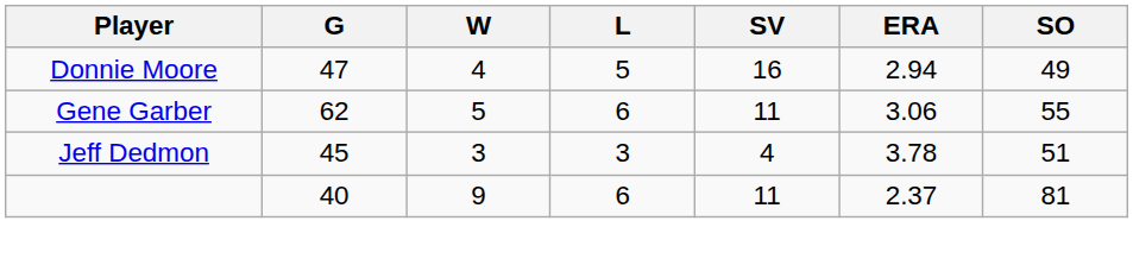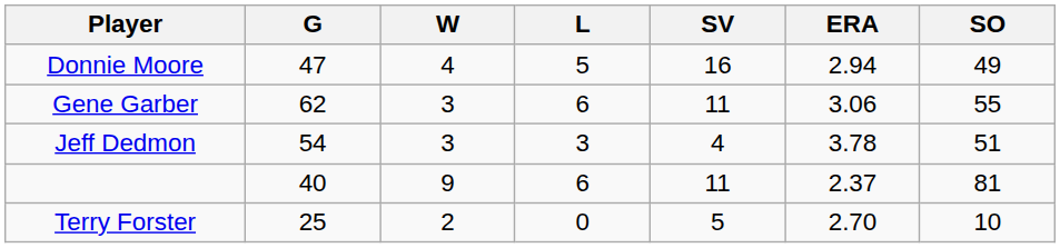 <table class="wikitable sortable">
 <tr>
 <th bgcolor="#DDDDFF" width="16%">Player</th>
 <th bgcolor="#DDDDFF" width="9%">G</th>
 <th bgcolor="#DDDDFF" width="9%">W</th>
 <th bgcolor="#DDDDFF" width="9%">L</th>
 <th bgcolor="#DDDDFF" width="9%">SV</th>
 <th bgcolor="#DDDDFF" width="9%">ERA</th>
 <th bgcolor="#DDDDFF" width="9%">SO</th>
 </tr>
 <tr align="center">
 <td><a href='#'>Donnie Moore</a></td>
 <td>47</td>
 <td>4</td>
 <td>5</td>
 <td>16</td>
 <td>2.94</td>
 <td>49</td>
 </tr>
 <tr align=center>
 <td><a href='#'>Gene Garber</a></td>
 <td>62</td>
-<td>5</td>
+<td>3</td>
 <td>6</td>
 <td>11</td>
 <td>3.06</td>
 <td>55</td>
 </tr>
 <tr align=center>
 <td><a href='#'>Jeff Dedmon</a></td>
-<td>45</td>
+<td>54</td>
 <td>3</td>
 <td>3</td>
 <td>4</td>
 <td>3.78</td>
 <td>51</td>
 </tr>
 <tr align=center>
 <td></td>
 <td>40</td>
 <td>9</td>
 <td>6</td>
 <td>11</td>
 <td>2.37</td>
 <td>81</td>
 </tr>
+<tr align="center">
+<td><a href='#'>Terry Forster</a></td>
+<td>25</td>
+<td>2</td>
+<td>0</td>
+<td>5</td>
+<td>2.70</td>
+<td>10</td>
+</tr>
 </table>
